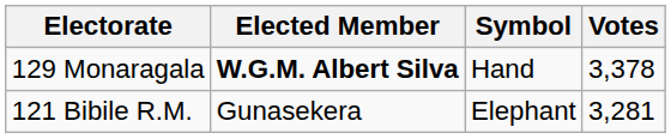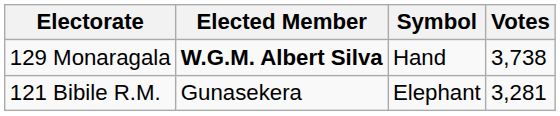 <table class="wikitable" border="1">
 <tr>
 <th>Electorate</th>
 <th>Elected Member</th>
 <th>Symbol</th>
 <th>Votes</th>
 </tr>
 <tr>
 <td>129 Monaragala</td>
 <td><strong>W.G.M.  Albert Silva</strong></td>
 <td>Hand</td>
-<td>3,378</td>
+<td>3,738</td>
 </tr>
 <tr>
 <td>121 Bibile R.M.</td>
 <td>Gunasekera</td>
 <td>Elephant</td>
 <td>3,281</td>
 </tr>
 </table>
